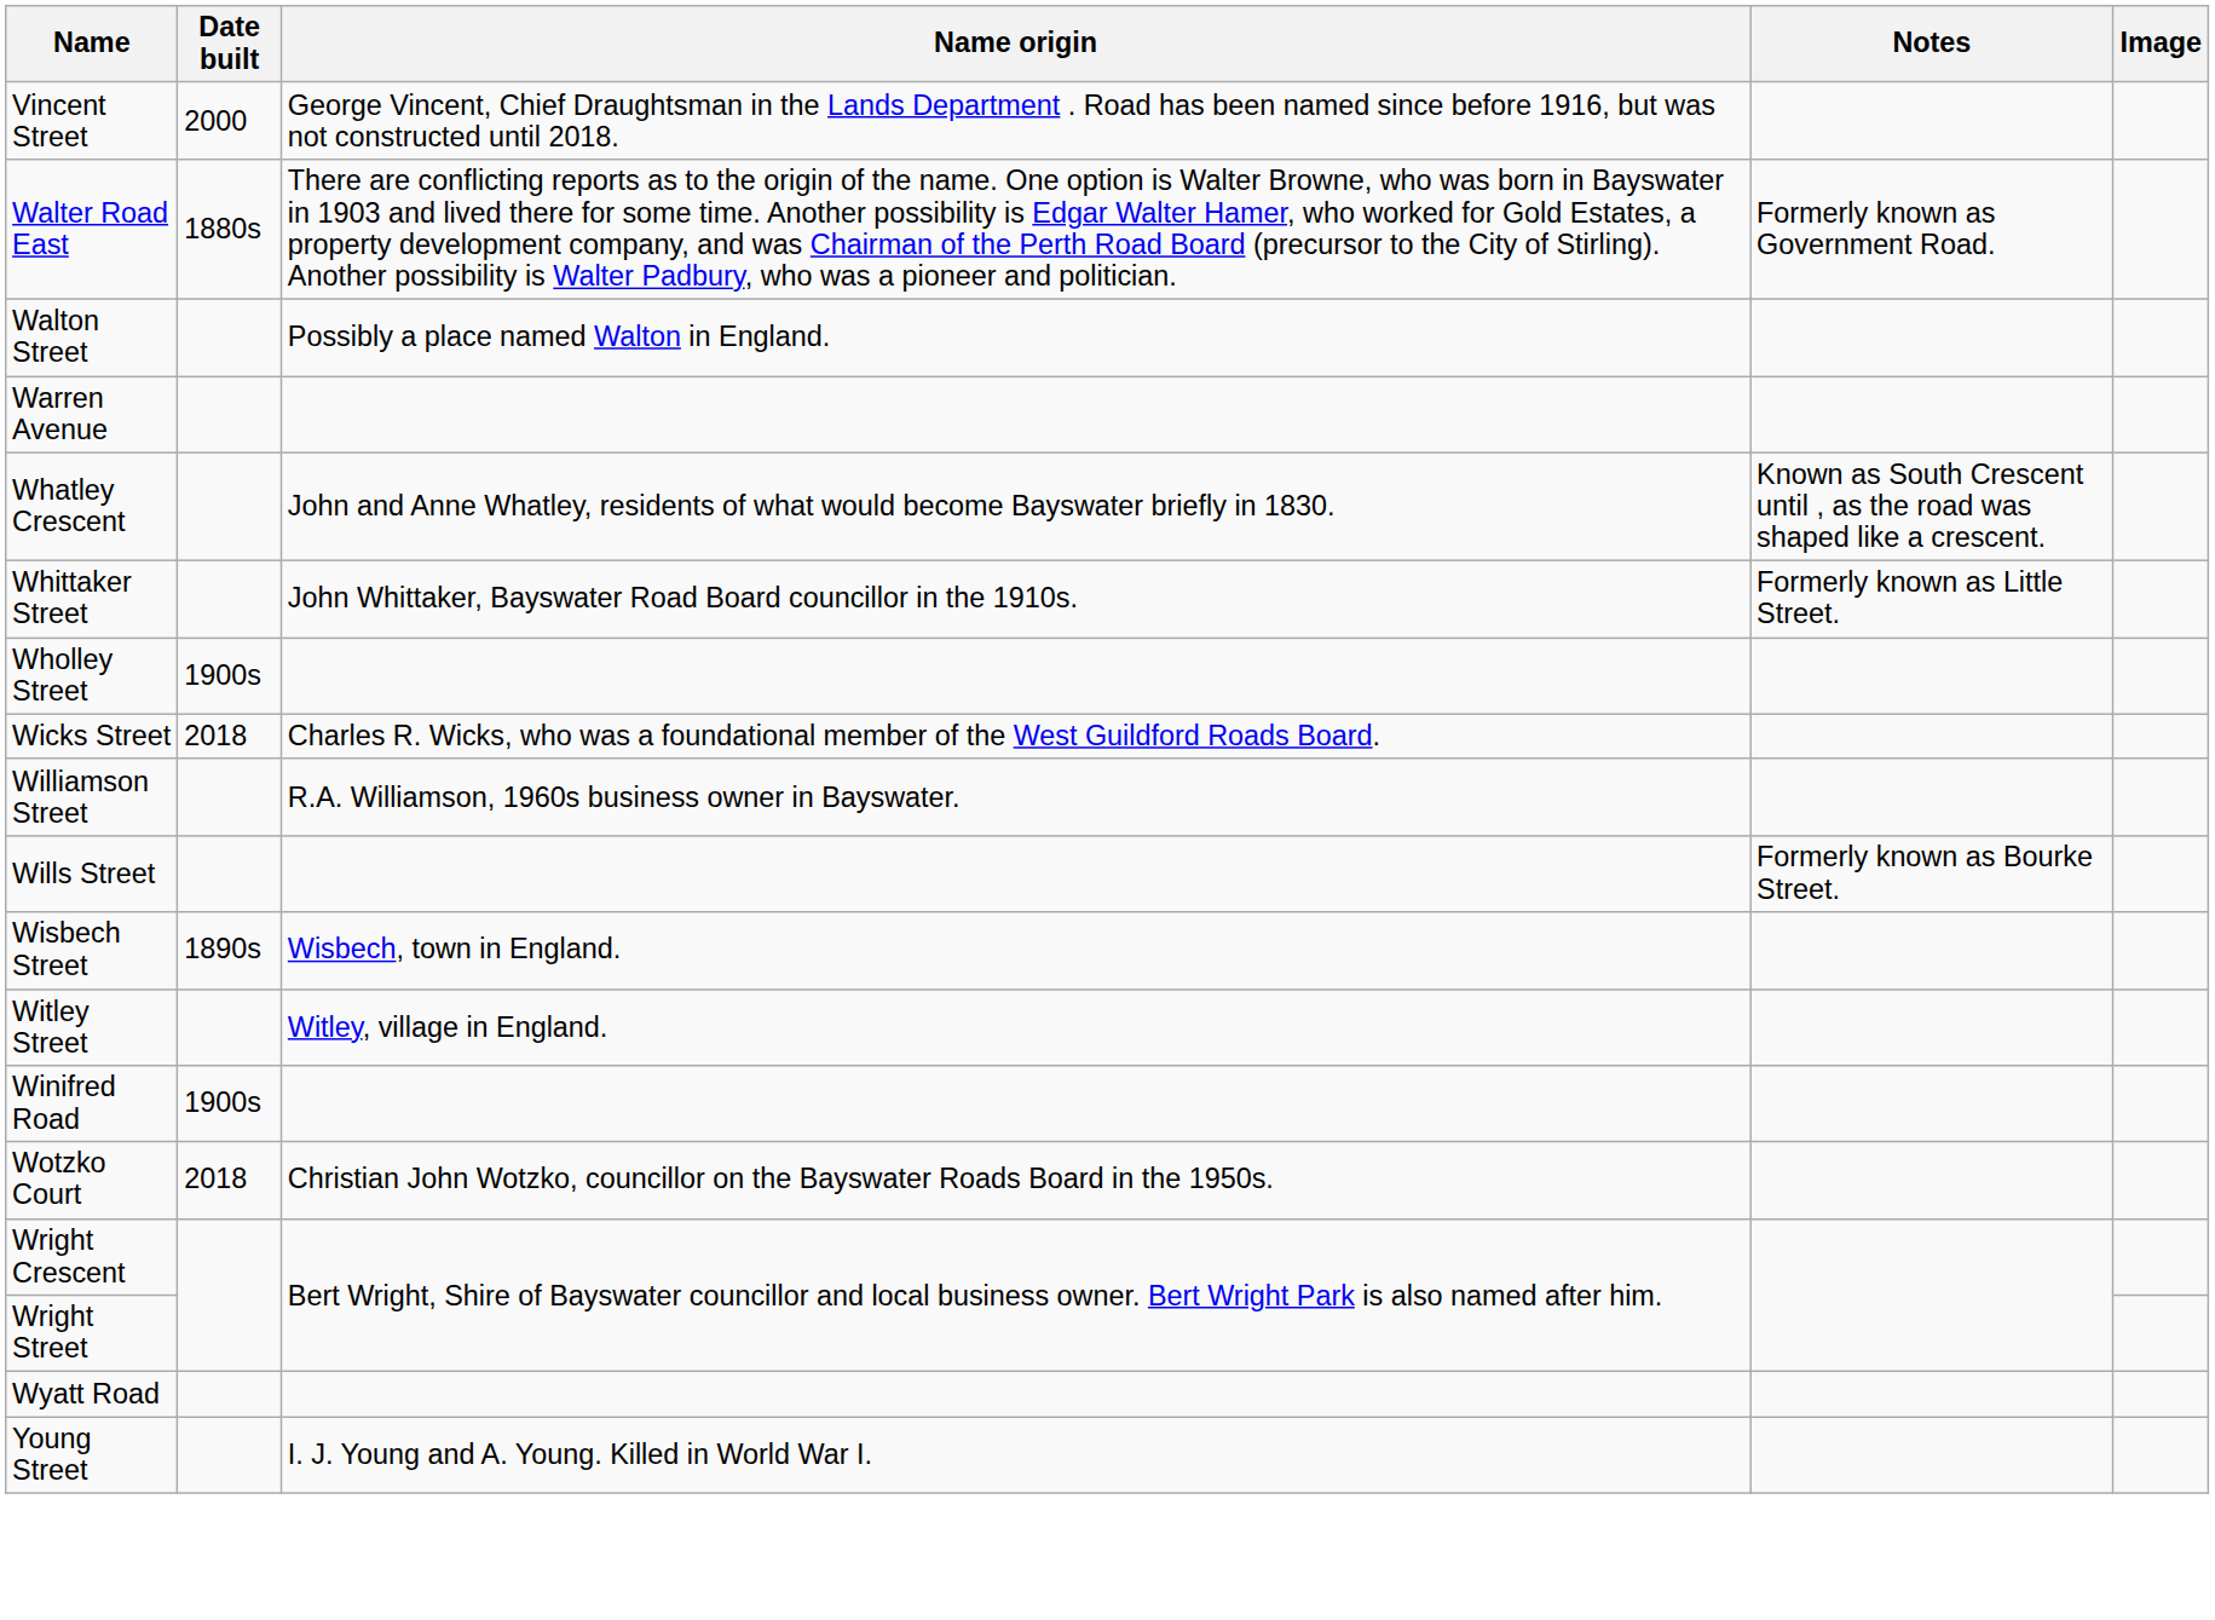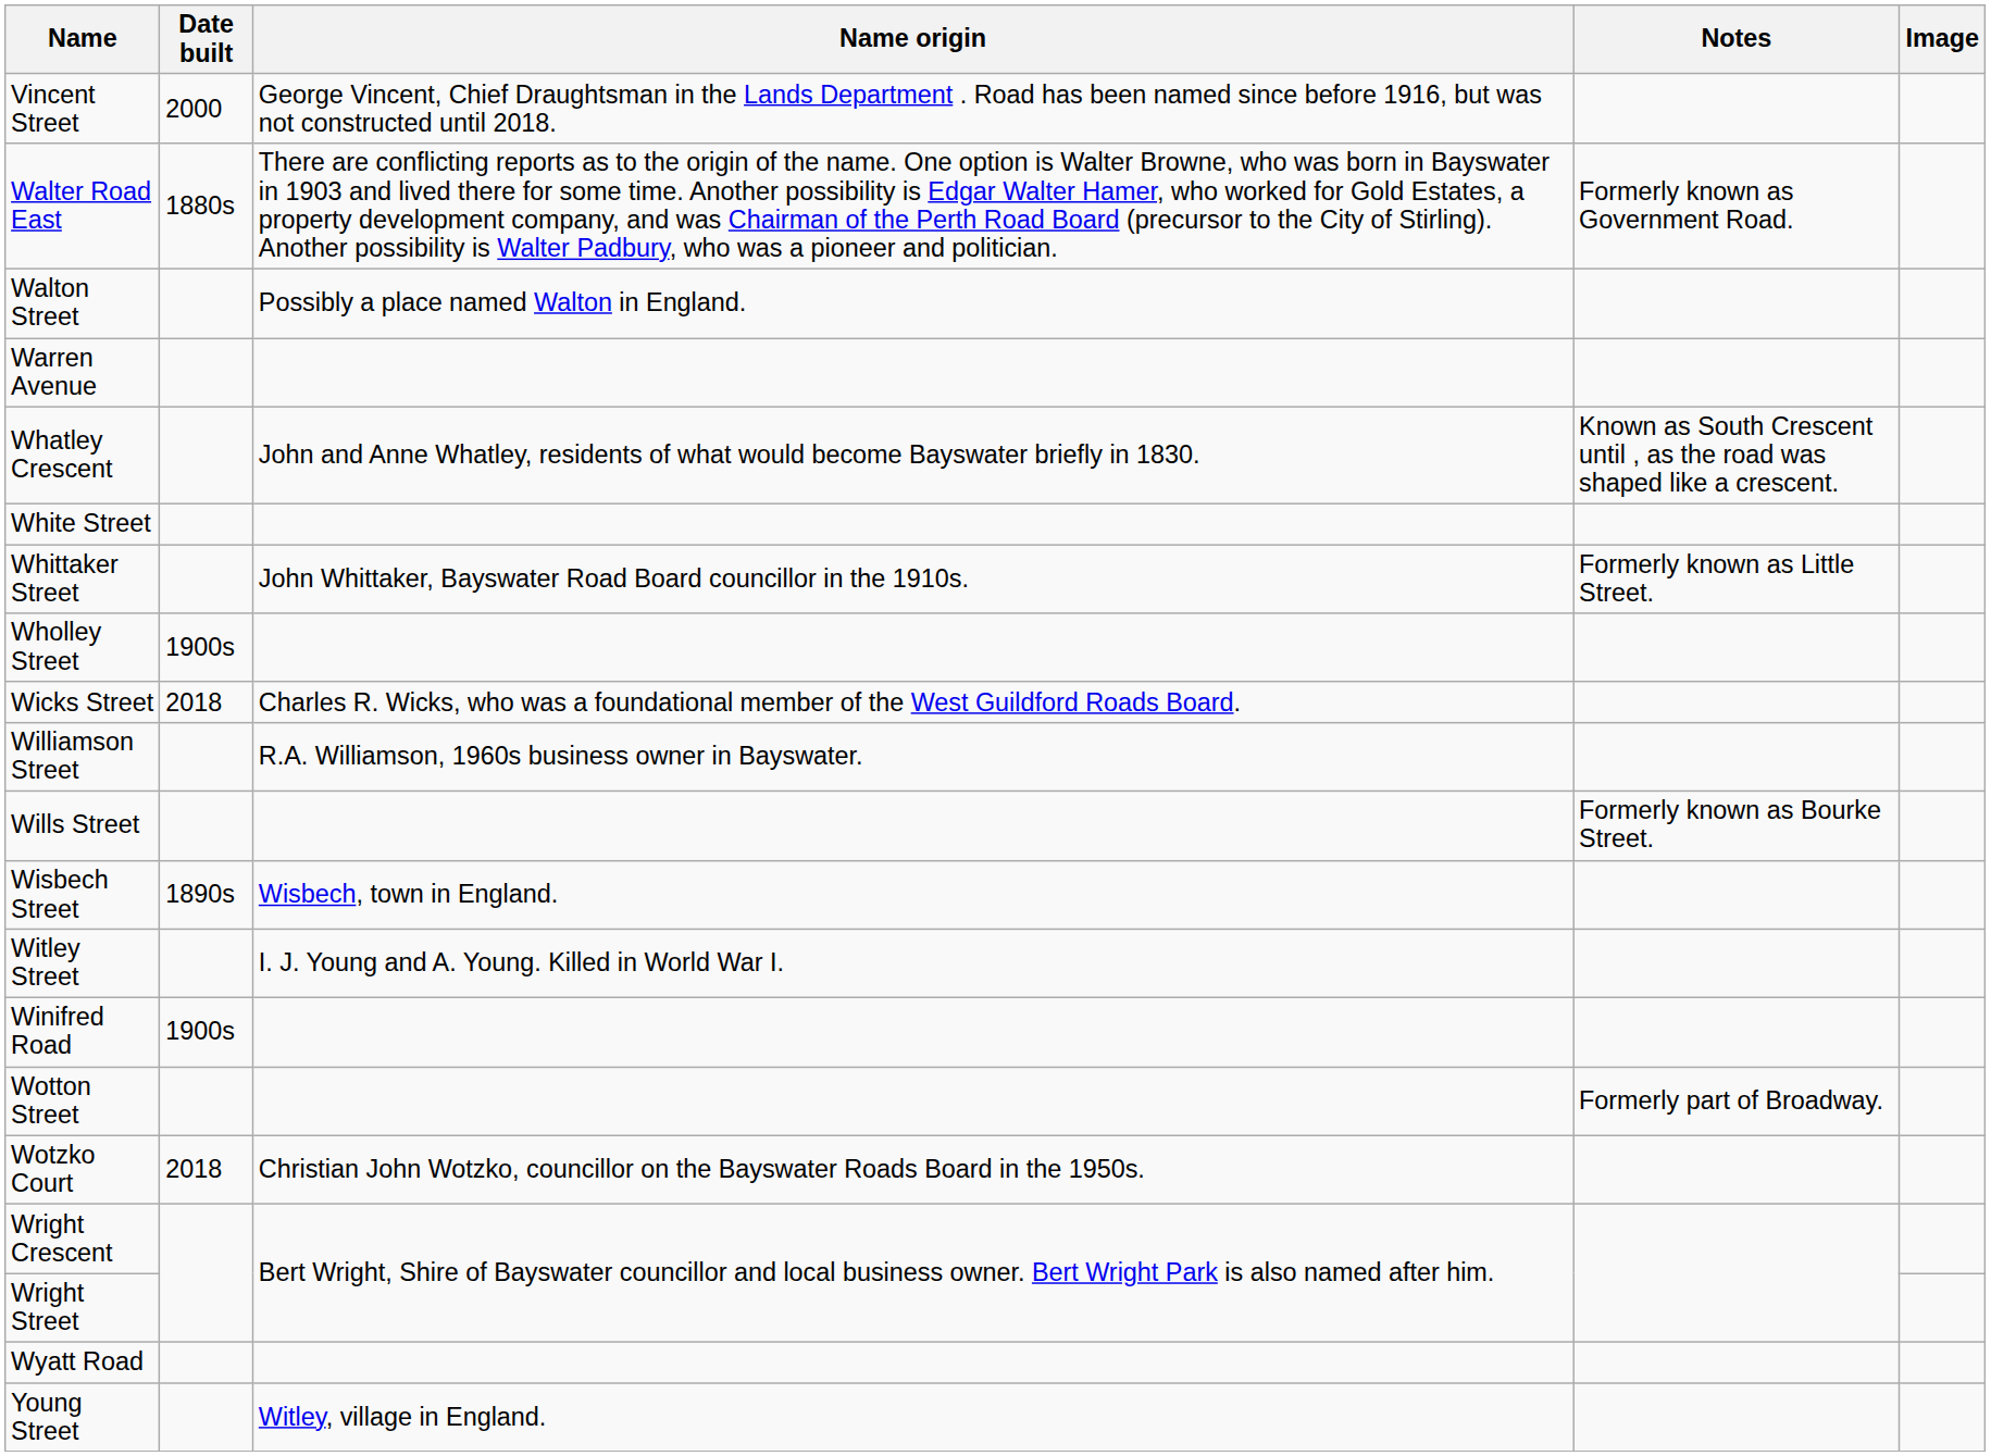 <table class="wikitable">
 <tr>
 <th>Name</th>
 <th>Date built</th>
 <th>Name origin</th>
 <th>Notes</th>
 <th>Image</th>
 </tr>
 <tr>
 <td>Vincent Street</td>
 <td>2000</td>
 <td>George Vincent, Chief Draughtsman in the <a href='#'>Lands Department</a> . Road has been named since before 1916, but was not constructed until 2018.</td>
 <td></td>
 <td></td>
 </tr>
 <tr>
 <td><a href='#'>Walter Road East</a></td>
 <td>1880s</td>
 <td>There are conflicting reports as to the origin of the name. One option is Walter Browne, who was born in Bayswater in 1903 and lived there for some time. Another possibility is <a href='#'>Edgar Walter Hamer</a>, who worked for Gold Estates, a property development company, and was <a href='#'>Chairman of the Perth Road Board</a> (precursor to the City of Stirling). Another possibility is <a href='#'>Walter Padbury</a>, who was a pioneer and politician.</td>
 <td>Formerly known as Government Road.</td>
 <td></td>
 </tr>
 <tr>
 <td>Walton Street</td>
 <td></td>
 <td>Possibly a place named <a href='#'>Walton</a> in England.</td>
 <td></td>
 <td></td>
 </tr>
 <tr>
 <td>Warren Avenue</td>
 <td></td>
 <td></td>
 <td></td>
 <td></td>
 </tr>
 <tr>
 <td>Whatley Crescent</td>
 <td></td>
 <td>John and Anne Whatley, residents of what would become Bayswater briefly in 1830.</td>
 <td>Known as South Crescent until , as the road was shaped like a crescent.</td>
+<td></td>
+</tr>
+<tr>
+<td>White Street</td>
+<td></td>
+<td></td>
+<td></td>
 <td></td>
 </tr>
 <tr>
 <td>Whittaker Street</td>
 <td></td>
 <td>John Whittaker, Bayswater Road Board councillor in the 1910s.</td>
 <td>Formerly known as Little Street.</td>
 <td></td>
 </tr>
 <tr>
 <td>Wholley Street</td>
 <td>1900s</td>
 <td></td>
 <td></td>
 <td></td>
 </tr>
 <tr>
 <td>Wicks Street</td>
 <td>2018</td>
 <td>Charles R. Wicks, who was a foundational member of the <a href='#'>West Guildford Roads Board</a>.</td>
 <td></td>
 <td></td>
 </tr>
 <tr>
 <td>Williamson Street</td>
 <td></td>
 <td>R.A. Williamson, 1960s business owner in Bayswater.</td>
 <td></td>
 <td></td>
 </tr>
 <tr>
 <td>Wills Street</td>
 <td></td>
 <td></td>
 <td>Formerly known as Bourke Street.</td>
 <td></td>
 </tr>
 <tr>
 <td>Wisbech Street</td>
 <td>1890s</td>
 <td><a href='#'>Wisbech</a>, town in England.</td>
 <td></td>
 <td></td>
 </tr>
 <tr>
 <td>Witley Street</td>
 <td></td>
-<td><a href='#'>Witley</a>, village in England.</td>
+<td>I. J. Young and A. Young. Killed in World War I.</td>
 <td></td>
 <td></td>
 </tr>
 <tr>
 <td>Winifred Road</td>
 <td>1900s</td>
 <td></td>
 <td></td>
+<td></td>
+</tr>
+<tr>
+<td>Wotton Street</td>
+<td></td>
+<td></td>
+<td>Formerly part of Broadway.</td>
 <td></td>
 </tr>
 <tr>
 <td>Wotzko Court</td>
 <td>2018</td>
 <td>Christian John Wotzko, councillor on the Bayswater Roads Board in the 1950s.</td>
 <td></td>
 <td></td>
 </tr>
 <tr>
 <td>Wright Crescent</td>
 <td rowspan="2"></td>
 <td rowspan="2">Bert Wright, Shire of Bayswater councillor and local business owner. <a href='#'>Bert Wright Park</a> is also named after him.</td>
 <td rowspan="2"></td>
 <td></td>
 </tr>
 <tr>
 <td>Wright Street</td>
 <td></td>
 </tr>
 <tr>
 <td>Wyatt Road</td>
 <td></td>
 <td></td>
 <td></td>
 <td></td>
 </tr>
 <tr>
 <td>Young Street</td>
 <td></td>
-<td>I. J. Young and A. Young. Killed in World War I.</td>
+<td><a href='#'>Witley</a>, village in England.</td>
 <td></td>
 <td></td>
 </tr>
 </table>
